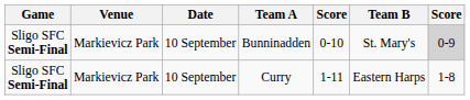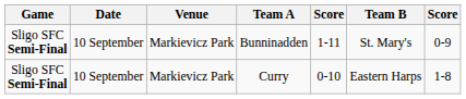 <table class="wikitable">
 <tr>
 <th>Game</th>
+<th>Date</th>
 <th>Venue</th>
-<th>Date</th>
 <th>Team A</th>
 <th>Score</th>
 <th>Team B</th>
 <th>Score</th>
 </tr>
 <tr align="center">
 <td>Sligo SFC<br><strong>Semi-Final</strong></td>
+<td>10 September</td>
 <td>Markievicz Park</td>
-<td>10 September</td>
 <td>Bunninadden</td>
-<td>0-10</td>
+<td>1-11</td>
 <td>St. Mary's</td>
-<td style="background: lightgrey;">0-9</td>
+<td>0-9</td>
 </tr>
 <tr align="center">
 <td>Sligo SFC<br><strong>Semi-Final</strong></td>
+<td>10 September</td>
 <td>Markievicz Park</td>
-<td>10 September</td>
 <td>Curry</td>
-<td>1-11</td>
+<td>0-10</td>
 <td>Eastern Harps</td>
 <td>1-8</td>
 </tr>
 </table>
